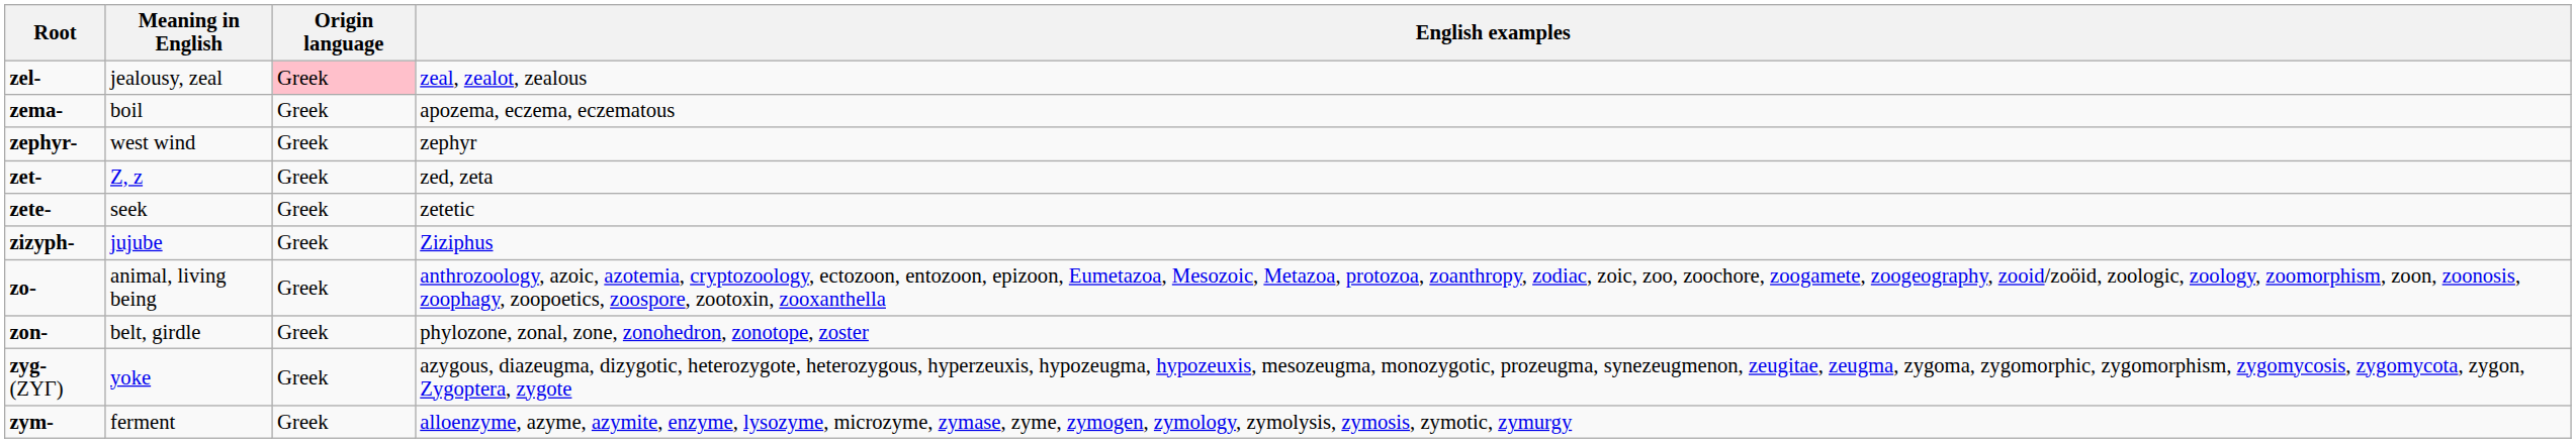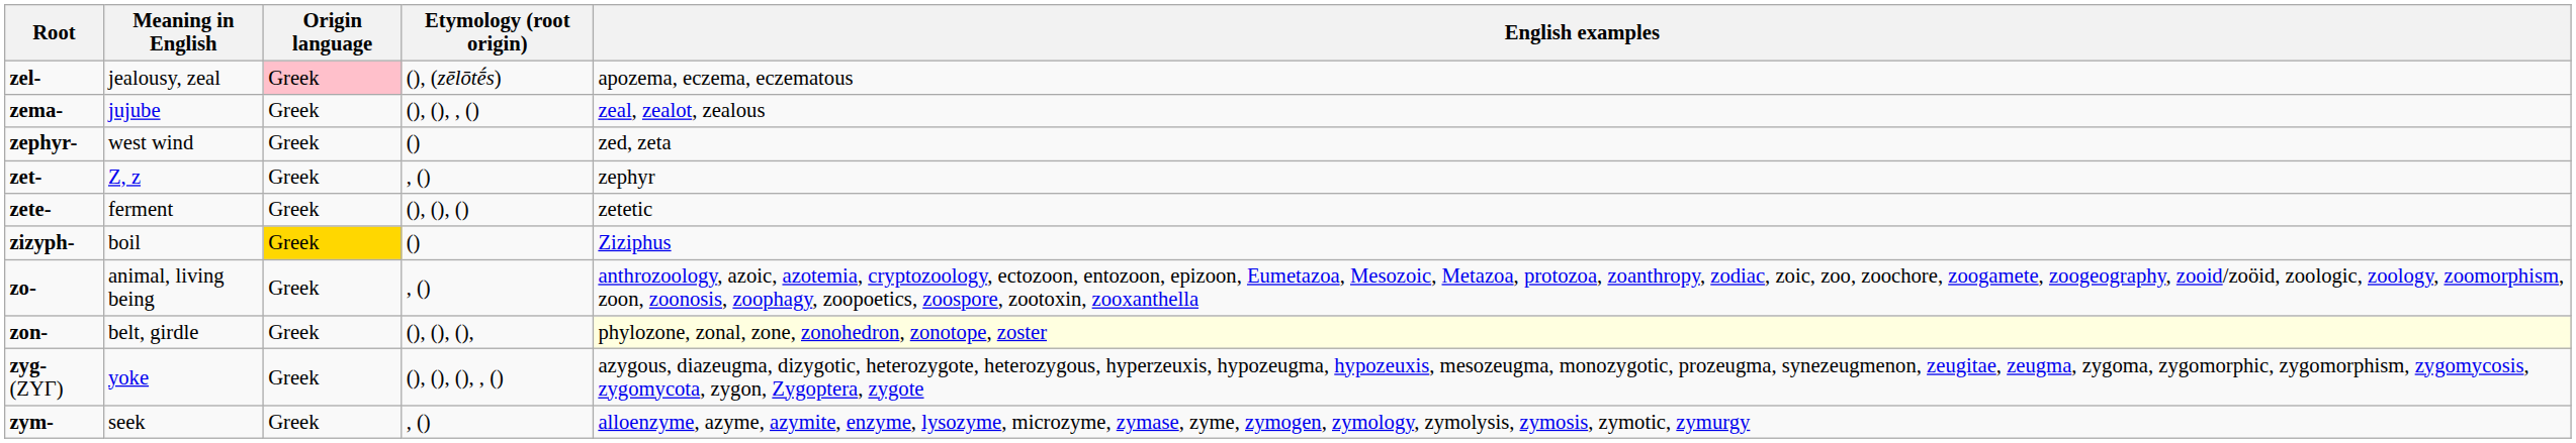 <table class="wikitable sortable"  width:100%" >
 <tr>
 <th>Root</th>
 <th>Meaning in English</th>
 <th>Origin language</th>
+<th>Etymology (root origin)</th>
 <th>English examples</th>
 </tr>
 <tr>
 <td><strong>zel-</strong></td>
 <td>jealousy, zeal</td>
 <td style="background: pink;">Greek</td>
-<td><a href='#'>zeal</a>, <a href='#'>zealot</a>, zealous</td>
+<td> (),  (<em>zēlōtḗs</em>)</td>
+<td>apozema, eczema, eczematous</td>
 </tr>
 <tr>
 <td><strong>zema-</strong></td>
-<td>boil</td>
+<td><a href='#'>jujube</a></td>
 <td>Greek</td>
-<td>apozema, eczema, eczematous</td>
+<td> (),  (), ,  ()</td>
+<td><a href='#'>zeal</a>, <a href='#'>zealot</a>, zealous</td>
 </tr>
 <tr>
 <td><strong>zephyr-</strong></td>
 <td>west wind</td>
 <td>Greek</td>
-<td>zephyr</td>
+<td> ()</td>
+<td>zed, zeta</td>
 </tr>
 <tr>
 <td><strong>zet-</strong></td>
 <td><a href='#'>Z, z</a></td>
 <td>Greek</td>
-<td>zed, zeta</td>
+<td>,  ()</td>
+<td>zephyr</td>
 </tr>
 <tr>
 <td><strong>zete-</strong></td>
-<td>seek</td>
+<td>ferment</td>
 <td>Greek</td>
+<td> (),  (),  ()</td>
 <td>zetetic</td>
 </tr>
 <tr>
 <td><strong>zizyph-</strong></td>
-<td><a href='#'>jujube</a></td>
-<td>Greek</td>
+<td>boil</td>
+<td style="background: gold;">Greek</td>
+<td> ()</td>
 <td><a href='#'>Ziziphus</a></td>
 </tr>
 <tr>
 <td><strong>zo-</strong></td>
 <td>animal, living being</td>
 <td>Greek</td>
+<td>,  ()</td>
 <td><a href='#'>anthrozoology</a>, azoic, <a href='#'>azotemia</a>, <a href='#'>cryptozoology</a>, ectozoon, entozoon, epizoon, <a href='#'>Eumetazoa</a>, <a href='#'>Mesozoic</a>, <a href='#'>Metazoa</a>, <a href='#'>protozoa</a>, <a href='#'>zoanthropy</a>, <a href='#'>zodiac</a>, zoic, zoo, zoochore, <a href='#'>zoogamete</a>, <a href='#'>zoogeography</a>, <a href='#'>zooid</a>/zoöid, zoologic, <a href='#'>zoology</a>, <a href='#'>zoomorphism</a>, zoon, <a href='#'>zoonosis</a>, <a href='#'>zoophagy</a>, zoopoetics, <a href='#'>zoospore</a>, zootoxin, <a href='#'>zooxanthella</a></td>
 </tr>
 <tr>
 <td><strong>zon-</strong></td>
 <td>belt, girdle</td>
 <td>Greek</td>
-<td>phylozone, zonal, zone, <a href='#'>zonohedron</a>, <a href='#'>zonotope</a>, <a href='#'>zoster</a></td>
+<td> (),  (),  (), </td>
+<td style="background: lightyellow;">phylozone, zonal, zone, <a href='#'>zonohedron</a>, <a href='#'>zonotope</a>, <a href='#'>zoster</a></td>
 </tr>
 <tr>
 <td><strong>zyg-</strong> (ΖΥΓ)</td>
 <td><a href='#'>yoke</a></td>
 <td>Greek</td>
+<td> (),  (),  (), ,  ()</td>
 <td>azygous, diazeugma, dizygotic, heterozygote, heterozygous, hyperzeuxis, hypozeugma, <a href='#'>hypozeuxis</a>, mesozeugma, monozygotic, prozeugma, synezeugmenon, <a href='#'>zeugitae</a>, <a href='#'>zeugma</a>, zygoma, zygomorphic, zygomorphism, <a href='#'>zygomycosis</a>, <a href='#'>zygomycota</a>, zygon, <a href='#'>Zygoptera</a>, <a href='#'>zygote</a></td>
 </tr>
 <tr>
 <td><strong>zym-</strong></td>
-<td>ferment</td>
+<td>seek</td>
 <td>Greek</td>
+<td>,  ()</td>
 <td><a href='#'>alloenzyme</a>, azyme, <a href='#'>azymite</a>, <a href='#'>enzyme</a>, <a href='#'>lysozyme</a>, microzyme, <a href='#'>zymase</a>, zyme, <a href='#'>zymogen</a>, <a href='#'>zymology</a>, zymolysis, <a href='#'>zymosis</a>, zymotic, <a href='#'>zymurgy</a></td>
 </tr>
 </table>
